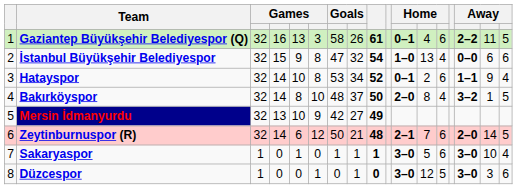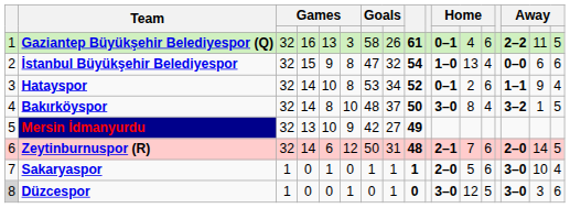 <table class="wikitable" style="text-align: center;">
 <tr>
 <th rowspan=2></th>
 <th rowspan=2>Team</th>
 <th colspan=4>Games</th>
 <th colspan=2>Goals</th>
 <th rowspan=2></th>
 <th rowspan=2></th>
 <th colspan=3>Home</th>
 <th rowspan=2></th>
 <th colspan=3>Away</th>
 </tr>
 <tr>
 <th></th>
 <th></th>
 <th></th>
 <th></th>
 <th></th>
 <th></th>
 <th></th>
 <th></th>
 <th></th>
 <th></th>
 <th></th>
 <th></th>
 </tr>
 <tr>
 <td bgcolor="#D0F0C0">1</td>
 <td align="left" bgcolor="#D0F0C0"><strong><a href='#'>Gaziantep Büyükşehir Belediyespor</a> (Q)</strong></td>
 <td bgcolor="#D0F0C0">32</td>
 <td bgcolor="#D0F0C0">16</td>
 <td bgcolor="#D0F0C0">13</td>
 <td bgcolor="#D0F0C0">3</td>
 <td bgcolor="#D0F0C0">58</td>
 <td bgcolor="#D0F0C0">26</td>
 <td bgcolor="#D0F0C0"><strong>61</strong></td>
 <td bgcolor="#D0F0C0"></td>
 <td bgcolor="#D0F0C0"><strong>0–1</strong></td>
 <td bgcolor="#D0F0C0">4</td>
 <td bgcolor="#D0F0C0">6</td>
 <td bgcolor="#D0F0C0"></td>
 <td bgcolor="#D0F0C0"><strong>2–2</strong></td>
 <td bgcolor="#D0F0C0">11</td>
 <td bgcolor="#D0F0C0">5</td>
 </tr>
 <tr>
 <td>2</td>
 <td align="left"><strong><a href='#'>İstanbul Büyükşehir Belediyespor</a></strong></td>
 <td>32</td>
 <td>15</td>
 <td>9</td>
 <td>8</td>
 <td>47</td>
 <td>32</td>
 <td><strong>54</strong></td>
 <td></td>
 <td><strong>1–0</strong></td>
 <td>13</td>
 <td>4</td>
 <td></td>
 <td><strong>0–0</strong></td>
 <td>6</td>
 <td>6</td>
 </tr>
 <tr>
 <td>3</td>
 <td align="left"><strong><a href='#'>Hatayspor</a></strong></td>
 <td>32</td>
 <td>14</td>
 <td>10</td>
 <td>8</td>
 <td>53</td>
 <td>34</td>
 <td><strong>52</strong></td>
 <td></td>
 <td><strong>0–1</strong></td>
 <td>2</td>
 <td>6</td>
 <td></td>
 <td><strong>1–1</strong></td>
 <td>9</td>
 <td>4</td>
 </tr>
 <tr>
 <td>4</td>
 <td align="left"><strong><a href='#'>Bakırköyspor</a></strong></td>
 <td>32</td>
 <td>14</td>
 <td>8</td>
 <td>10</td>
 <td>48</td>
 <td>37</td>
 <td><strong>50</strong></td>
 <td></td>
-<td><strong>2–0</strong></td>
+<td><strong>3–0</strong></td>
 <td>8</td>
 <td>4</td>
 <td></td>
 <td><strong>3–2</strong></td>
 <td>1</td>
 <td>5</td>
 </tr>
 <tr>
 <td>5</td>
 <td align="left" bgcolor="#00008B" style="color:red;"><strong>Mersin İdmanyurdu</strong></td>
 <td>32</td>
 <td>13</td>
 <td>10</td>
 <td>9</td>
 <td>42</td>
 <td>27</td>
 <td><strong>49</strong></td>
 <td></td>
 <td></td>
 <td></td>
 <td></td>
 <td></td>
 <td></td>
 <td></td>
 <td></td>
 </tr>
 <tr>
 <td bgcolor="#FFCCCC">6</td>
 <td align="left" bgcolor="#FFCCCC"><strong><a href='#'>Zeytinburnuspor</a> (R)</strong></td>
 <td bgcolor="#FFCCCC">32</td>
 <td bgcolor="#FFCCCC">14</td>
 <td bgcolor="#FFCCCC">6</td>
 <td bgcolor="#FFCCCC">12</td>
 <td bgcolor="#FFCCCC">50</td>
-<td bgcolor="#FFCCCC">21</td>
+<td bgcolor="#FFCCCC">31</td>
 <td bgcolor="#FFCCCC"><strong>48</strong></td>
 <td bgcolor="#FFCCCC"></td>
 <td bgcolor="#FFCCCC"><strong>2–1</strong></td>
 <td bgcolor="#FFCCCC">7</td>
 <td bgcolor="#FFCCCC">6</td>
 <td bgcolor="#FFCCCC"></td>
 <td bgcolor="#FFCCCC"><strong>2–0</strong></td>
 <td bgcolor="#FFCCCC">14</td>
 <td bgcolor="#FFCCCC">5</td>
 </tr>
 <tr>
 <td>7</td>
 <td align="left"><strong><a href='#'>Sakaryaspor</a></strong></td>
 <td>1</td>
 <td>0</td>
 <td>1</td>
 <td>0</td>
 <td>1</td>
 <td>1</td>
 <td><strong>1</strong></td>
 <td></td>
-<td><strong>3–0</strong></td>
+<td><strong>2–0</strong></td>
 <td>5</td>
 <td>6</td>
 <td></td>
 <td><strong>3–0</strong></td>
 <td>10</td>
 <td>4</td>
 </tr>
 <tr>
-<td>8</td>
+<td style="background: lightgrey;">8</td>
 <td align="left"><strong><a href='#'>Düzcespor</a></strong></td>
 <td>1</td>
 <td>0</td>
 <td>0</td>
 <td>1</td>
 <td>0</td>
 <td>1</td>
 <td><strong>0</strong></td>
 <td></td>
 <td><strong>3–0</strong></td>
 <td>12</td>
 <td>5</td>
 <td></td>
 <td><strong>3–0</strong></td>
 <td>3</td>
 <td>6</td>
 </tr>
 </table>
